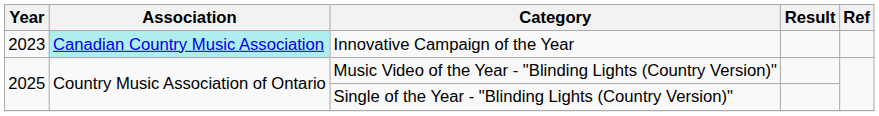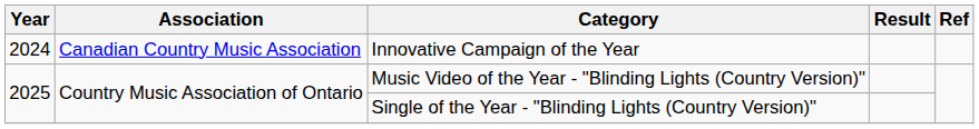 <table class="wikitable">
 <tr>
 <th>Year</th>
 <th>Association</th>
 <th>Category</th>
 <th>Result</th>
 <th>Ref</th>
 </tr>
 <tr>
-<td>2023</td>
-<td style="background: paleturquoise;"><a href='#'>Canadian Country Music Association</a></td>
+<td>2024</td>
+<td><a href='#'>Canadian Country Music Association</a></td>
 <td>Innovative Campaign of the Year</td>
 <td></td>
 <td></td>
 </tr>
 <tr>
 <td rowspan="2">2025</td>
 <td rowspan="2">Country Music Association of Ontario</td>
 <td>Music Video of the Year - "Blinding Lights (Country Version)"</td>
 <td></td>
 <td rowspan="2"></td>
 </tr>
 <tr>
 <td>Single of the Year - "Blinding Lights (Country Version)"</td>
 <td></td>
 </tr>
 <tr>
 </tr>
 </table>
